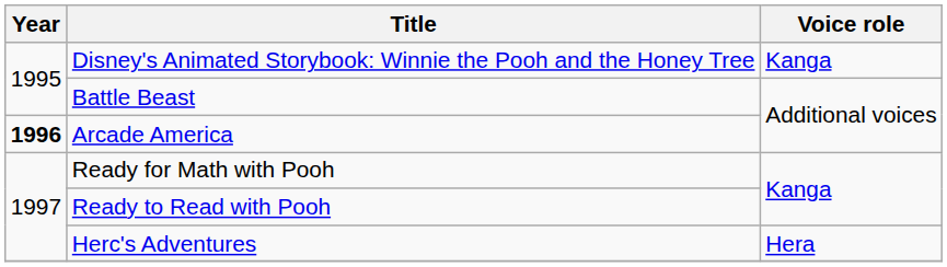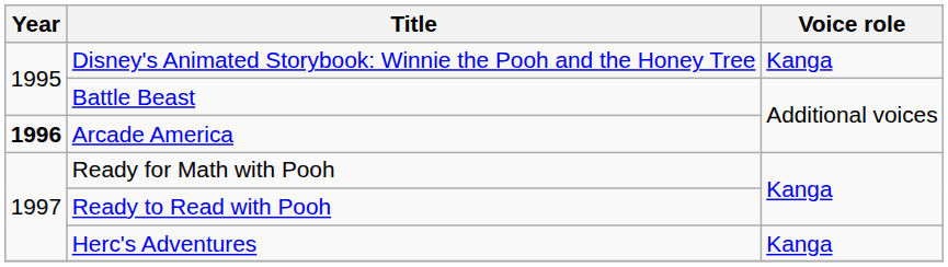 <table class="wikitable sortable" style="font-size: 88%">
 <tr>
 <th>Year</th>
 <th>Title</th>
 <th>Voice role</th>
 </tr>
 <tr>
 <td rowspan="2">1995</td>
 <td><a href='#'>Disney's Animated Storybook: Winnie the Pooh and the Honey Tree</a></td>
 <td><a href='#'>Kanga</a></td>
 </tr>
 <tr>
 <td><a href='#'>Battle Beast</a></td>
 <td rowspan="2">Additional voices</td>
 </tr>
 <tr>
 <td><strong>1996</strong></td>
 <td><a href='#'>Arcade America</a></td>
 </tr>
 <tr>
 <td rowspan="3">1997</td>
 <td>Ready for Math with Pooh</td>
 <td rowspan="2"><a href='#'>Kanga</a></td>
 </tr>
 <tr>
 <td><a href='#'>Ready to Read with Pooh</a></td>
 </tr>
 <tr>
 <td><a href='#'>Herc's Adventures</a></td>
-<td><a href='#'>Hera</a></td>
+<td><a href='#'>Kanga</a></td>
 </tr>
 <tr>
 </tr>
 </table>
